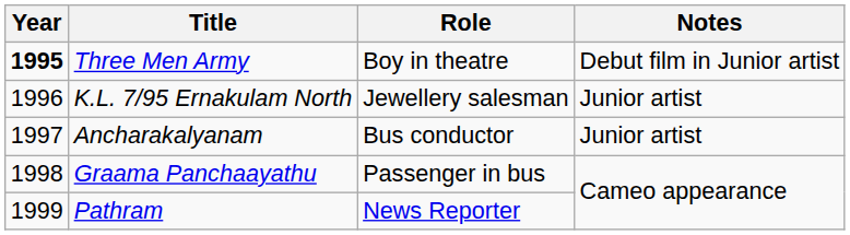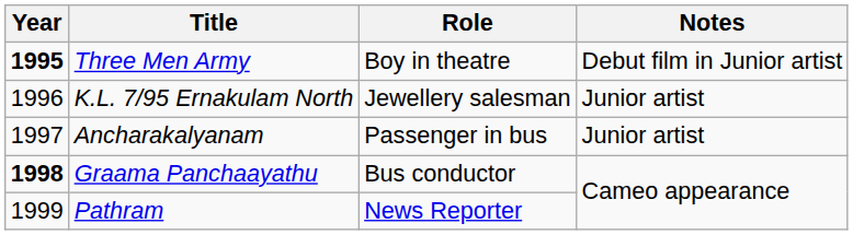 <table class="wikitable sortable">
 <tr>
 <th scope="col">Year</th>
 <th scope="col">Title</th>
 <th scope="col">Role</th>
 <th scope="col" class="unsortable">Notes</th>
 </tr>
 <tr>
 <td><strong>1995</strong></td>
 <td><em><a href='#'>Three Men Army</a></em></td>
 <td>Boy in theatre</td>
 <td>Debut film in Junior artist</td>
 </tr>
 <tr>
 <td>1996</td>
 <td><em>K.L. 7/95 Ernakulam North</em></td>
 <td>Jewellery salesman</td>
 <td>Junior artist</td>
 </tr>
 <tr>
 <td>1997</td>
 <td><em>Ancharakalyanam</em></td>
-<td>Bus conductor</td>
+<td>Passenger in bus</td>
 <td>Junior artist</td>
 </tr>
 <tr>
-<td>1998</td>
+<td><strong>1998</strong></td>
 <td><em><a href='#'>Graama Panchaayathu</a></em></td>
-<td>Passenger in bus</td>
+<td>Bus conductor</td>
 <td rowspan="2">Cameo appearance</td>
 </tr>
 <tr>
 <td>1999</td>
 <td><em><a href='#'>Pathram</a></em></td>
 <td><a href='#'>News Reporter</a></td>
 </tr>
 </table>
